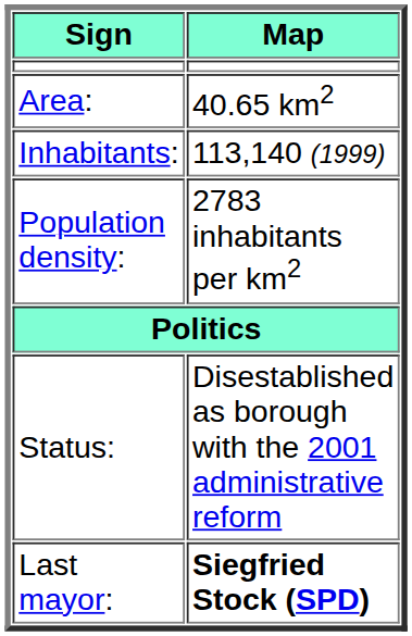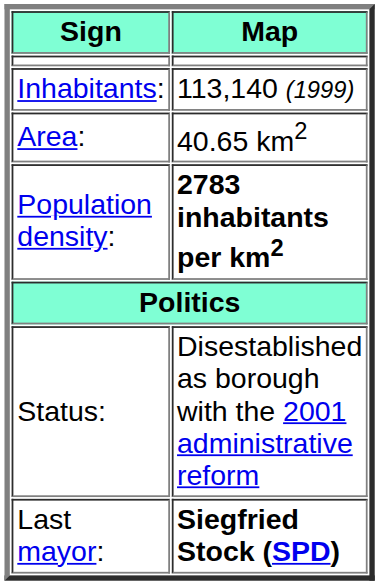 <table border="3" cellpadding="2" cellspacing="1"  bgcolor="#FFFFFF" align="right" style="margin-left:0.5em;" width="150">
 <tr>
 <th bgcolor="#7FFFD4">Sign</th>
 <th bgcolor="#7FFFD4">Map</th>
 </tr>
 <tr>
 <td align="center"></td>
 <td align="center"></td>
 </tr>
 <tr>
+<td><a href='#'>Inhabitants</a>:</td>
+<td>113,140 <em><small>(1999)</small></em></td>
+</tr>
+<tr>
 <td><a href='#'>Area</a>:</td>
 <td>40.65 km<sup>2</sup></td>
 </tr>
 <tr>
-<td><a href='#'>Inhabitants</a>:</td>
-<td>113,140 <em><small>(1999)</small></em></td>
-</tr>
-<tr>
 <td><a href='#'>Population density</a>:</td>
-<td>2783 inhabitants per km<sup>2</sup></td>
+<td><strong>2783 inhabitants per km<sup>2</sup></strong></td>
 </tr>
 <tr>
 <th colspan="2" bgcolor="#7FFFD4">Politics</th>
 </tr>
 <tr>
 <td>Status:</td>
 <td>Disestablished as borough with the <a href='#'>2001 administrative reform</a></td>
 </tr>
 <tr>
 <td>Last <a href='#'>mayor</a>:</td>
 <td><strong>Siegfried Stock (<a href='#'>SPD</a>)</strong></td>
 </tr>
 </table>
